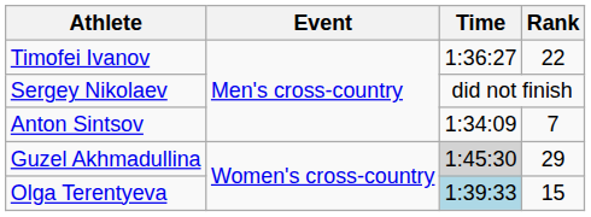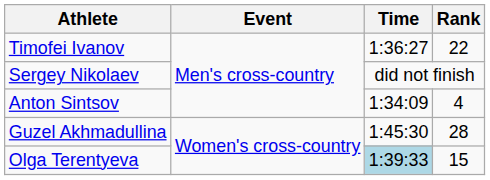 <table class="wikitable" style="font-size:90%">
 <tr>
 <th>Athlete</th>
 <th>Event</th>
 <th>Time</th>
 <th>Rank</th>
 </tr>
 <tr align=center>
 <td align=left><a href='#'>Timofei Ivanov</a></td>
 <td align=left rowspan=3><a href='#'>Men's cross-country</a></td>
 <td>1:36:27</td>
 <td>22</td>
 </tr>
 <tr align=center>
 <td align=left><a href='#'>Sergey Nikolaev</a></td>
 <td colspan=2>did not finish</td>
 </tr>
 <tr align=center>
 <td align=left><a href='#'>Anton Sintsov</a></td>
 <td>1:34:09</td>
-<td>7</td>
+<td>4</td>
 </tr>
 <tr align=center>
 <td align=left><a href='#'>Guzel Akhmadullina</a></td>
 <td align=left rowspan=2><a href='#'>Women's cross-country</a></td>
-<td style="background: lightgrey;">1:45:30</td>
-<td>29</td>
+<td>1:45:30</td>
+<td>28</td>
 </tr>
 <tr align=center>
 <td align=left><a href='#'>Olga Terentyeva</a></td>
 <td style="background: lightblue;">1:39:33</td>
 <td>15</td>
 </tr>
 </table>
